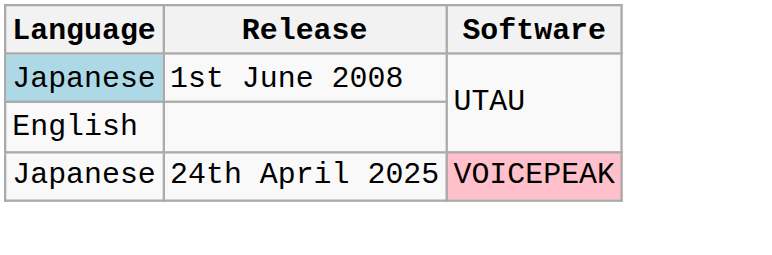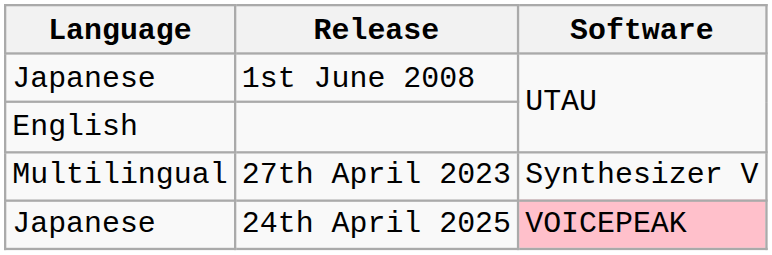 <table class="wikitable">
 <tr>
 <th>Language</th>
 <th>Release</th>
 <th>Software</th>
 </tr>
 <tr>
-<td style="background: lightblue;">Japanese</td>
+<td>Japanese</td>
 <td>1st June 2008</td>
 <td rowspan="2">UTAU</td>
 </tr>
 <tr>
 <td>English</td>
 <td></td>
 </tr>
 <tr>
+<td>Multilingual</td>
+<td>27th April 2023</td>
+<td>Synthesizer V</td>
+</tr>
+<tr>
 <td>Japanese</td>
 <td>24th April 2025</td>
 <td style="background: pink;">VOICEPEAK</td>
 </tr>
 </table>
